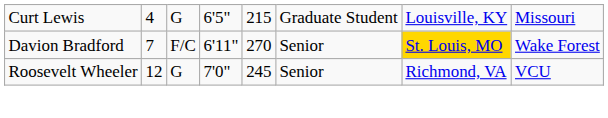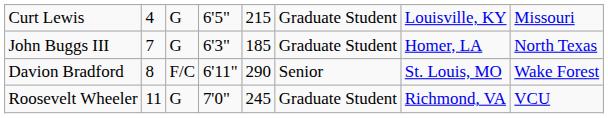 <table class="wikitable sortable" border="1">
 <tr>
 <td>Curt Lewis</td>
 <td>4</td>
 <td>G</td>
 <td>6'5"</td>
 <td>215</td>
 <td>Graduate Student</td>
 <td><a href='#'>Louisville, KY</a></td>
 <td><a href='#'>Missouri</a></td>
 </tr>
 <tr>
+<td>John Buggs III</td>
+<td>7</td>
+<td>G</td>
+<td>6'3"</td>
+<td>185</td>
+<td>Graduate Student</td>
+<td><a href='#'>Homer, LA</a></td>
+<td><a href='#'>North Texas</a></td>
+</tr>
+<tr>
 <td>Davion Bradford</td>
-<td>7</td>
+<td>8</td>
 <td>F/C</td>
 <td>6'11"</td>
-<td>270</td>
+<td>290</td>
 <td>Senior</td>
-<td style="background: gold;"><a href='#'>St. Louis, MO</a></td>
+<td><a href='#'>St. Louis, MO</a></td>
 <td><a href='#'>Wake Forest</a></td>
 </tr>
 <tr>
 <td>Roosevelt Wheeler</td>
-<td>12</td>
+<td>11</td>
 <td>G</td>
 <td>7'0"</td>
 <td>245</td>
-<td>Senior</td>
+<td>Graduate Student</td>
 <td><a href='#'>Richmond, VA</a></td>
 <td><a href='#'>VCU</a></td>
 </tr>
 </table>
